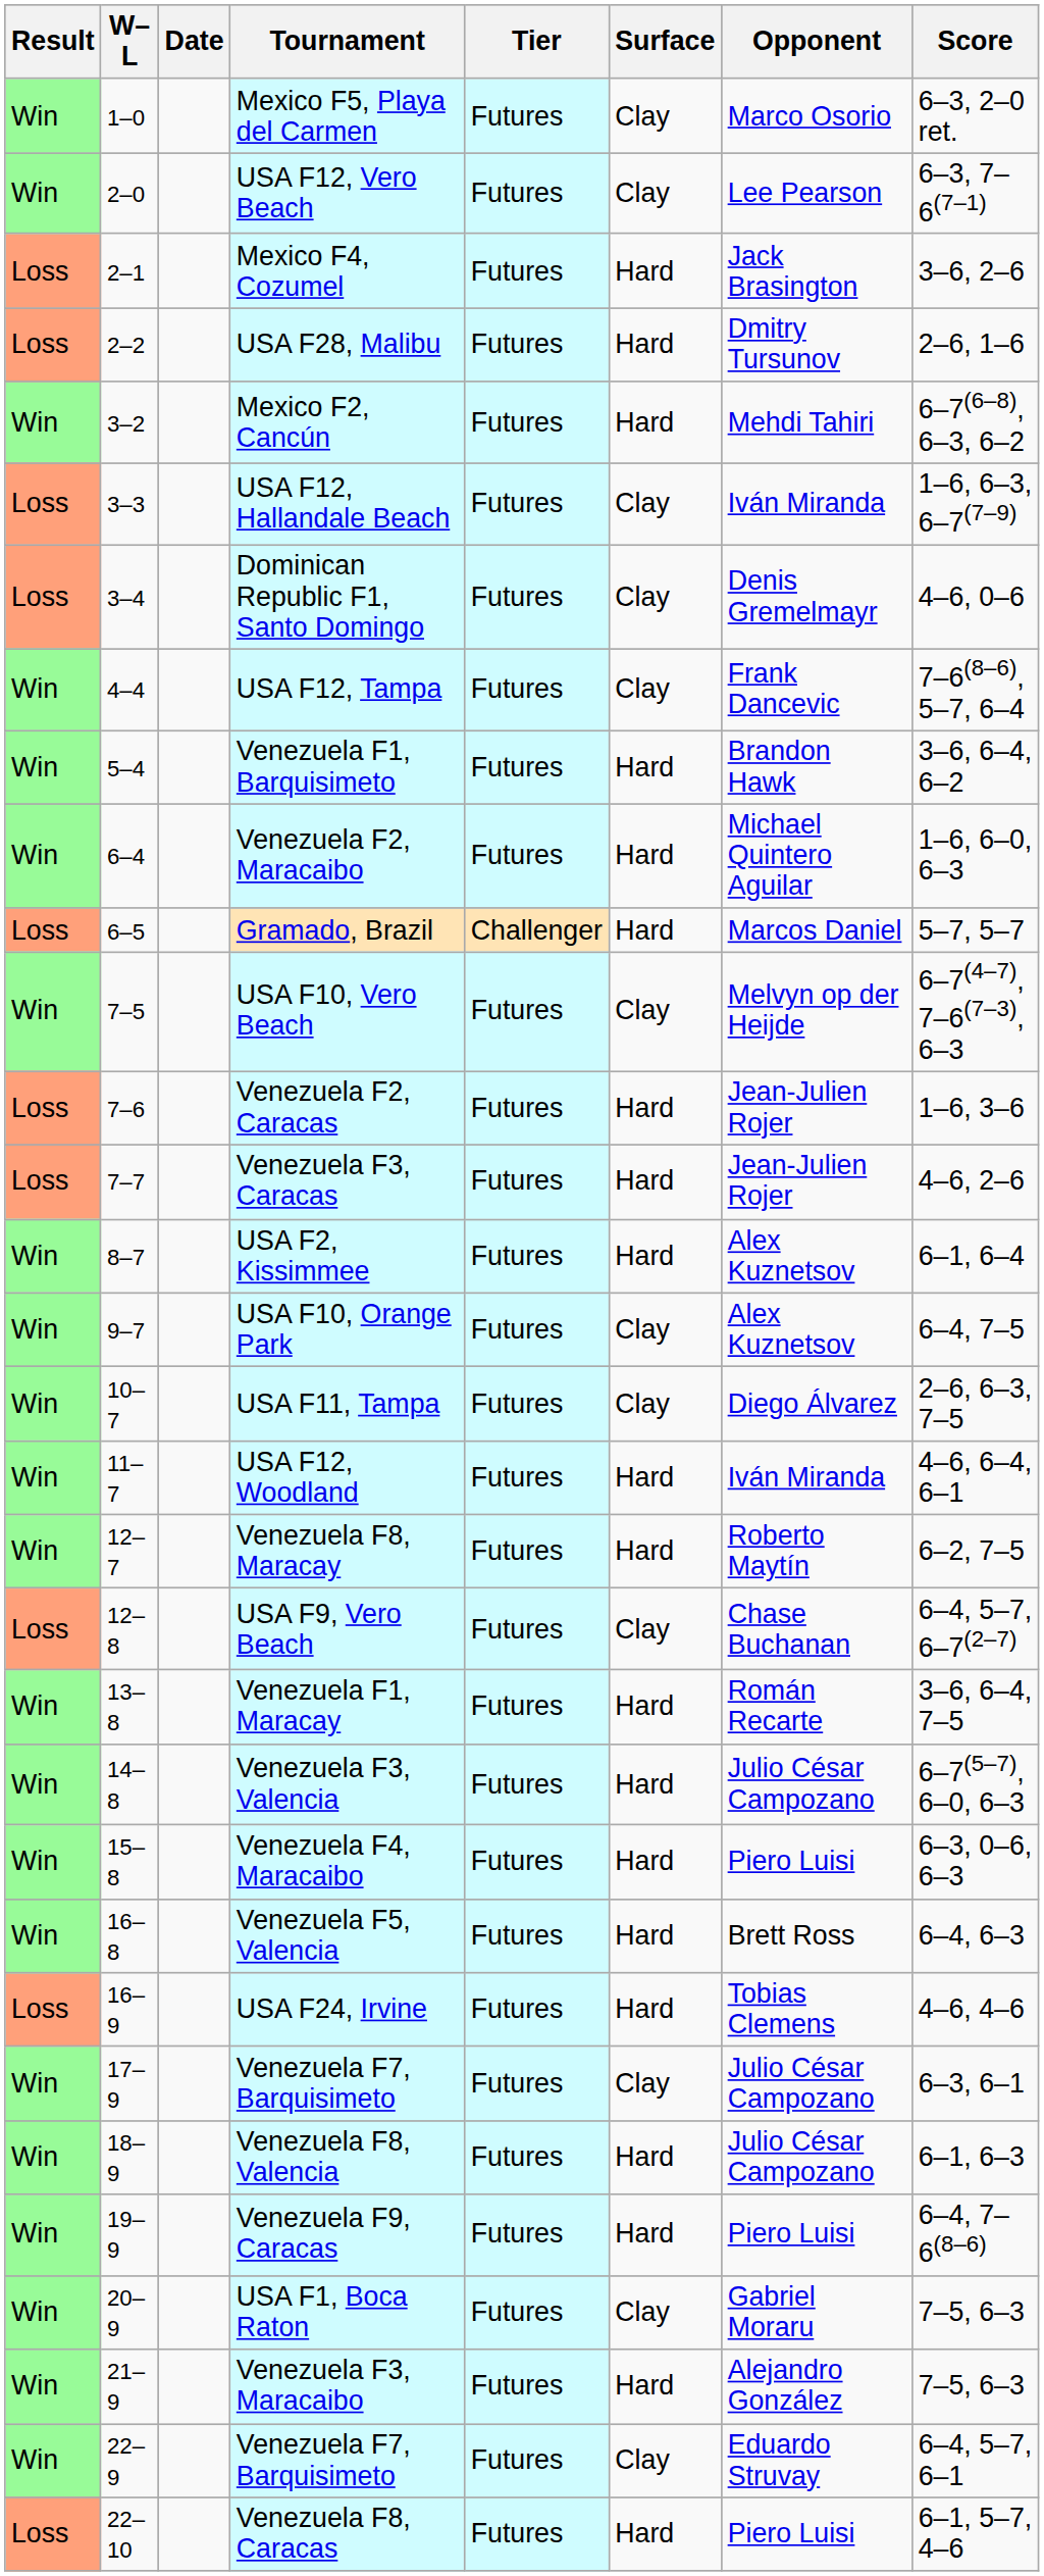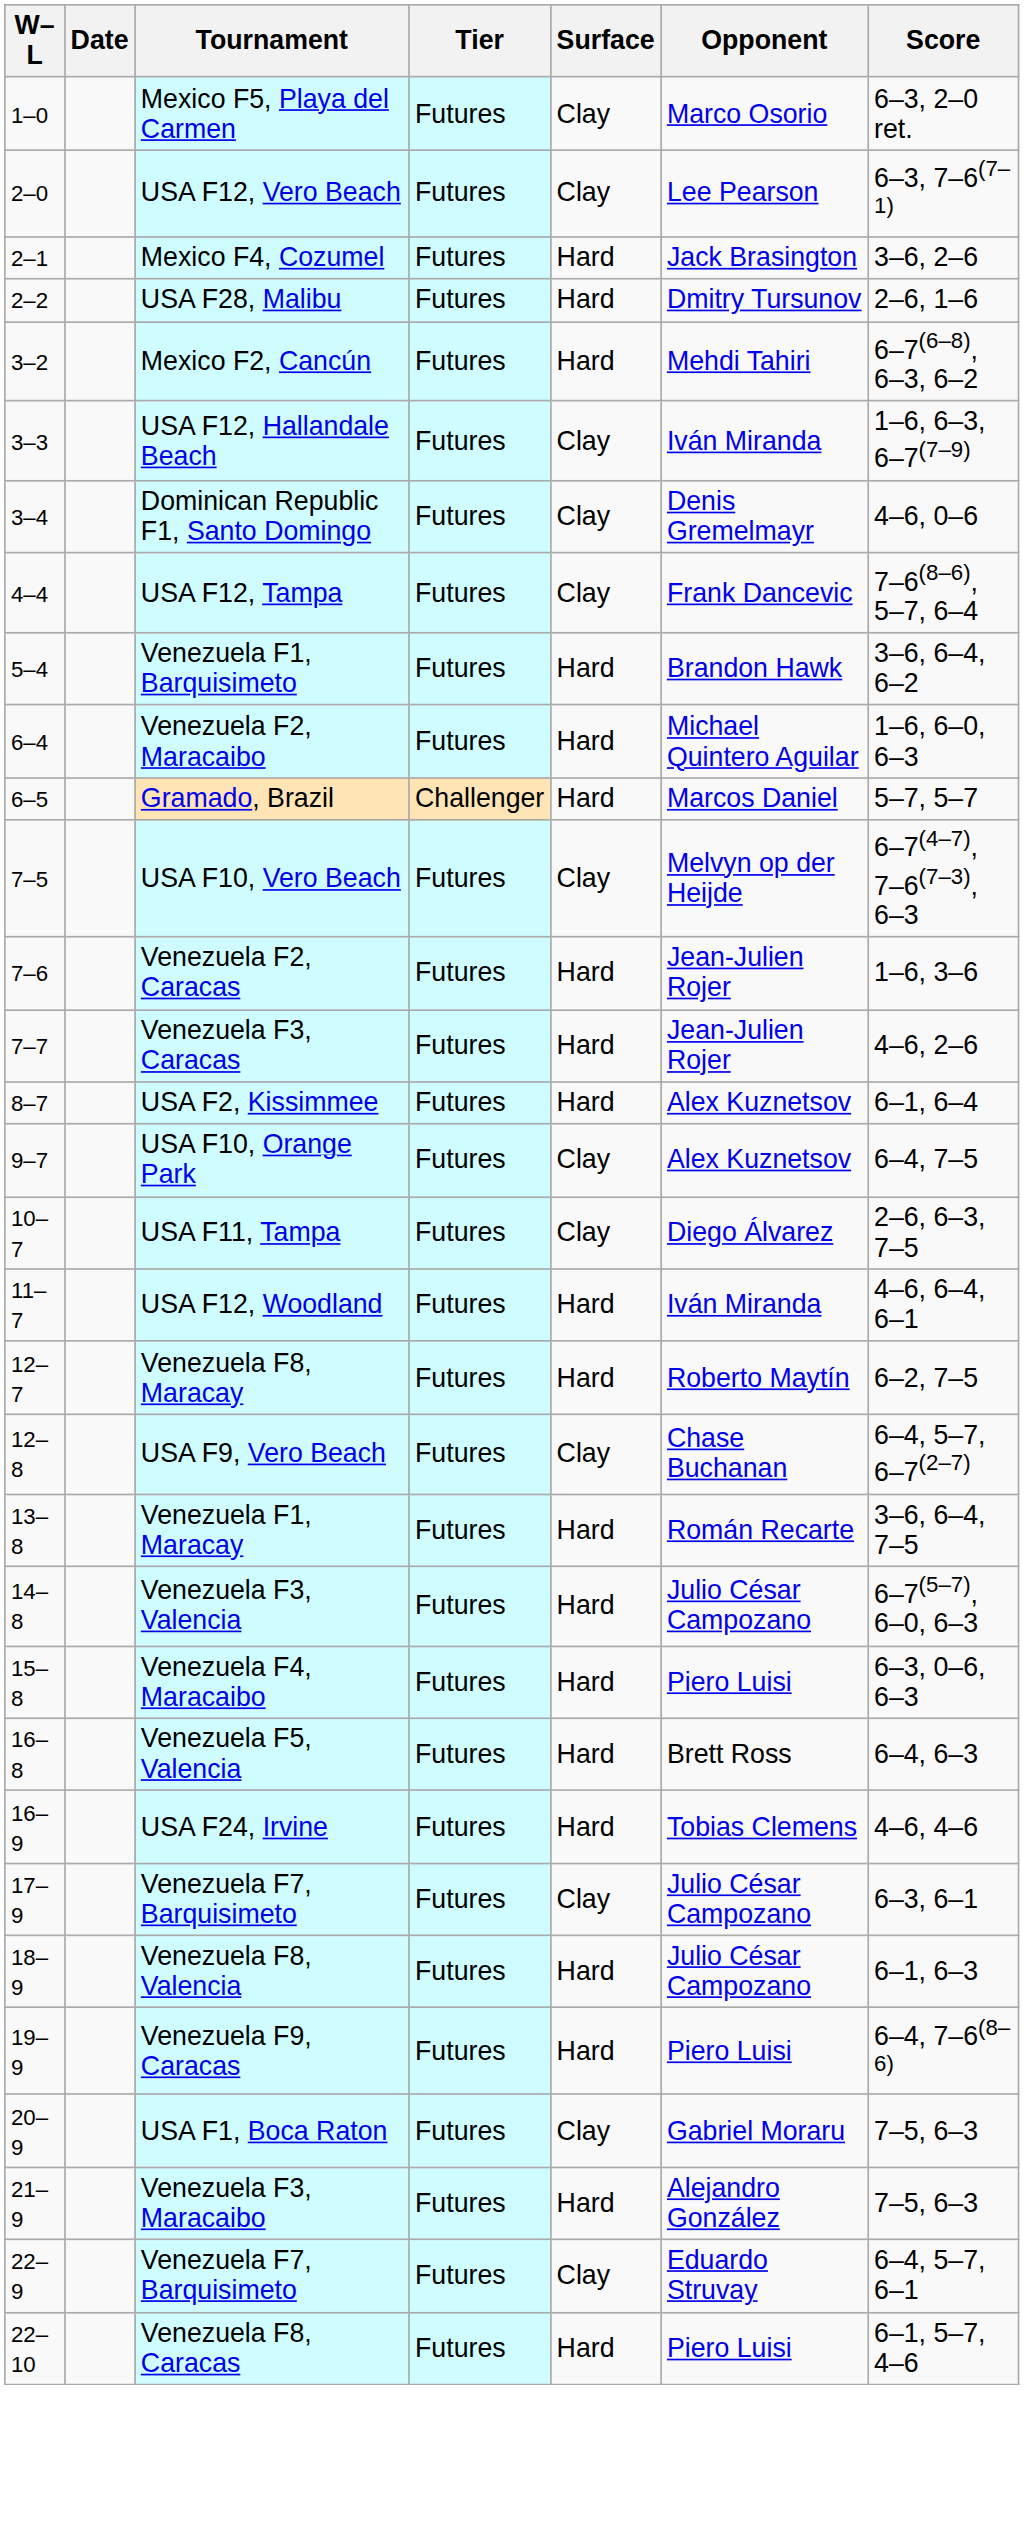 <table class="sortable wikitable">
 <tr>
-<th>Result</th>
 <th class="unsortable">W–L</th>
 <th>Date</th>
 <th>Tournament</th>
 <th>Tier</th>
 <th>Surface</th>
 <th>Opponent</th>
 <th class="unsortable">Score</th>
 </tr>
 <tr>
-<td style="background:#98fb98;">Win</td>
 <td><small>1–0</small></td>
 <td></td>
 <td style="background:#cffcff;">Mexico F5, <a href='#'>Playa del Carmen</a></td>
 <td style="background:#cffcff;">Futures</td>
 <td>Clay</td>
 <td> <a href='#'>Marco Osorio</a></td>
 <td>6–3, 2–0 ret.</td>
 </tr>
 <tr>
-<td style="background:#98fb98;">Win</td>
 <td><small>2–0</small></td>
 <td></td>
 <td style="background:#cffcff;">USA F12, <a href='#'>Vero Beach</a></td>
 <td style="background:#cffcff;">Futures</td>
 <td>Clay</td>
 <td> <a href='#'>Lee Pearson</a></td>
 <td>6–3, 7–6<sup>(7–1)</sup></td>
 </tr>
 <tr>
-<td style="background:#ffa07a;">Loss</td>
 <td><small>2–1</small></td>
 <td></td>
 <td style="background:#cffcff;">Mexico F4, <a href='#'>Cozumel</a></td>
 <td style="background:#cffcff;">Futures</td>
 <td>Hard</td>
 <td> <a href='#'>Jack Brasington</a></td>
 <td>3–6, 2–6</td>
 </tr>
 <tr>
-<td style="background:#ffa07a;">Loss</td>
 <td><small>2–2</small></td>
 <td></td>
 <td style="background:#cffcff;">USA F28, <a href='#'>Malibu</a></td>
 <td style="background:#cffcff;">Futures</td>
 <td>Hard</td>
 <td> <a href='#'>Dmitry Tursunov</a></td>
 <td>2–6, 1–6</td>
 </tr>
 <tr>
-<td style="background:#98fb98;">Win</td>
 <td><small>3–2</small></td>
 <td></td>
 <td style="background:#cffcff;">Mexico F2, <a href='#'>Cancún</a></td>
 <td style="background:#cffcff;">Futures</td>
 <td>Hard</td>
 <td> <a href='#'>Mehdi Tahiri</a></td>
 <td>6–7<sup>(6–8)</sup>, 6–3, 6–2</td>
 </tr>
 <tr>
-<td style="background:#ffa07a;">Loss</td>
 <td><small>3–3</small></td>
 <td></td>
 <td style="background:#cffcff;">USA F12, <a href='#'>Hallandale Beach</a></td>
 <td style="background:#cffcff;">Futures</td>
 <td>Clay</td>
 <td> <a href='#'>Iván Miranda</a></td>
 <td>1–6, 6–3, 6–7<sup>(7–9)</sup></td>
 </tr>
 <tr>
-<td style="background:#ffa07a;">Loss</td>
 <td><small>3–4</small></td>
 <td></td>
 <td style="background:#cffcff;">Dominican Republic F1, <a href='#'>Santo Domingo</a></td>
 <td style="background:#cffcff;">Futures</td>
 <td>Clay</td>
 <td> <a href='#'>Denis Gremelmayr</a></td>
 <td>4–6, 0–6</td>
 </tr>
 <tr>
-<td style="background:#98fb98;">Win</td>
 <td><small>4–4</small></td>
 <td></td>
 <td style="background:#cffcff;">USA F12, <a href='#'>Tampa</a></td>
 <td style="background:#cffcff;">Futures</td>
 <td>Clay</td>
 <td> <a href='#'>Frank Dancevic</a></td>
 <td>7–6<sup>(8–6)</sup>, 5–7, 6–4</td>
 </tr>
 <tr>
-<td style="background:#98fb98;">Win</td>
 <td><small>5–4</small></td>
 <td></td>
 <td style="background:#cffcff;">Venezuela F1, <a href='#'>Barquisimeto</a></td>
 <td style="background:#cffcff;">Futures</td>
 <td>Hard</td>
 <td> <a href='#'>Brandon Hawk</a></td>
 <td>3–6, 6–4, 6–2</td>
 </tr>
 <tr>
-<td style="background:#98fb98;">Win</td>
 <td><small>6–4</small></td>
 <td></td>
 <td style="background:#cffcff;">Venezuela F2, <a href='#'>Maracaibo</a></td>
 <td style="background:#cffcff;">Futures</td>
 <td>Hard</td>
 <td> <a href='#'>Michael Quintero Aguilar</a></td>
 <td>1–6, 6–0, 6–3</td>
 </tr>
 <tr>
-<td style="background:#ffa07a;">Loss</td>
 <td><small>6–5</small></td>
 <td></td>
 <td style="background:moccasin;"><a href='#'>Gramado</a>, Brazil</td>
 <td style="background:moccasin;">Challenger</td>
 <td>Hard</td>
 <td> <a href='#'>Marcos Daniel</a></td>
 <td>5–7, 5–7</td>
 </tr>
 <tr>
-<td style="background:#98fb98;">Win</td>
 <td><small>7–5</small></td>
 <td></td>
 <td style="background:#cffcff;">USA F10, <a href='#'>Vero Beach</a></td>
 <td style="background:#cffcff;">Futures</td>
 <td>Clay</td>
 <td> <a href='#'>Melvyn op der Heijde</a></td>
 <td>6–7<sup>(4–7)</sup>, 7–6<sup>(7–3)</sup>, 6–3</td>
 </tr>
 <tr>
-<td style="background:#ffa07a;">Loss</td>
 <td><small>7–6</small></td>
 <td></td>
 <td style="background:#cffcff;">Venezuela F2, <a href='#'>Caracas</a></td>
 <td style="background:#cffcff;">Futures</td>
 <td>Hard</td>
 <td> <a href='#'>Jean-Julien Rojer</a></td>
 <td>1–6, 3–6</td>
 </tr>
 <tr>
-<td style="background:#ffa07a;">Loss</td>
 <td><small>7–7</small></td>
 <td></td>
 <td style="background:#cffcff;">Venezuela F3, <a href='#'>Caracas</a></td>
 <td style="background:#cffcff;">Futures</td>
 <td>Hard</td>
 <td> <a href='#'>Jean-Julien Rojer</a></td>
 <td>4–6, 2–6</td>
 </tr>
 <tr>
-<td style="background:#98fb98;">Win</td>
 <td><small>8–7</small></td>
 <td></td>
 <td style="background:#cffcff;">USA F2, <a href='#'>Kissimmee</a></td>
 <td style="background:#cffcff;">Futures</td>
 <td>Hard</td>
 <td> <a href='#'>Alex Kuznetsov</a></td>
 <td>6–1, 6–4</td>
 </tr>
 <tr>
-<td style="background:#98fb98;">Win</td>
 <td><small>9–7</small></td>
 <td></td>
 <td style="background:#cffcff;">USA F10, <a href='#'>Orange Park</a></td>
 <td style="background:#cffcff;">Futures</td>
 <td>Clay</td>
 <td> <a href='#'>Alex Kuznetsov</a></td>
 <td>6–4, 7–5</td>
 </tr>
 <tr>
-<td style="background:#98fb98;">Win</td>
 <td><small>10–7</small></td>
 <td></td>
 <td style="background:#cffcff;">USA F11, <a href='#'>Tampa</a></td>
 <td style="background:#cffcff;">Futures</td>
 <td>Clay</td>
 <td> <a href='#'>Diego Álvarez</a></td>
 <td>2–6, 6–3, 7–5</td>
 </tr>
 <tr>
-<td style="background:#98fb98;">Win</td>
 <td><small>11–7</small></td>
 <td></td>
 <td style="background:#cffcff;">USA F12, <a href='#'>Woodland</a></td>
 <td style="background:#cffcff;">Futures</td>
 <td>Hard</td>
 <td> <a href='#'>Iván Miranda</a></td>
 <td>4–6, 6–4, 6–1</td>
 </tr>
 <tr>
-<td style="background:#98fb98;">Win</td>
 <td><small>12–7</small></td>
 <td></td>
 <td style="background:#cffcff;">Venezuela F8, <a href='#'>Maracay</a></td>
 <td style="background:#cffcff;">Futures</td>
 <td>Hard</td>
 <td> <a href='#'>Roberto Maytín</a></td>
 <td>6–2, 7–5</td>
 </tr>
 <tr>
-<td style="background:#ffa07a;">Loss</td>
 <td><small>12–8</small></td>
 <td></td>
 <td style="background:#cffcff;">USA F9, <a href='#'>Vero Beach</a></td>
 <td style="background:#cffcff;">Futures</td>
 <td>Clay</td>
 <td> <a href='#'>Chase Buchanan</a></td>
 <td>6–4, 5–7, 6–7<sup>(2–7)</sup></td>
 </tr>
 <tr>
-<td style="background:#98fb98;">Win</td>
 <td><small>13–8</small></td>
 <td></td>
 <td style="background:#cffcff;">Venezuela F1, <a href='#'>Maracay</a></td>
 <td style="background:#cffcff;">Futures</td>
 <td>Hard</td>
 <td> <a href='#'>Román Recarte</a></td>
 <td>3–6, 6–4, 7–5</td>
 </tr>
 <tr>
-<td style="background:#98fb98;">Win</td>
 <td><small>14–8</small></td>
 <td></td>
 <td style="background:#cffcff;">Venezuela F3, <a href='#'>Valencia</a></td>
 <td style="background:#cffcff;">Futures</td>
 <td>Hard</td>
 <td> <a href='#'>Julio César Campozano</a></td>
 <td>6–7<sup>(5–7)</sup>, 6–0, 6–3</td>
 </tr>
 <tr>
-<td style="background:#98fb98;">Win</td>
 <td><small>15–8</small></td>
 <td></td>
 <td style="background:#cffcff;">Venezuela F4, <a href='#'>Maracaibo</a></td>
 <td style="background:#cffcff;">Futures</td>
 <td>Hard</td>
 <td> <a href='#'>Piero Luisi</a></td>
 <td>6–3, 0–6, 6–3</td>
 </tr>
 <tr>
-<td style="background:#98fb98;">Win</td>
 <td><small>16–8</small></td>
 <td></td>
 <td style="background:#cffcff;">Venezuela F5, <a href='#'>Valencia</a></td>
 <td style="background:#cffcff;">Futures</td>
 <td>Hard</td>
 <td> Brett Ross</td>
 <td>6–4, 6–3</td>
 </tr>
 <tr>
-<td style="background:#ffa07a;">Loss</td>
 <td><small>16–9</small></td>
 <td></td>
 <td style="background:#cffcff;">USA F24, <a href='#'>Irvine</a></td>
 <td style="background:#cffcff;">Futures</td>
 <td>Hard</td>
 <td> <a href='#'>Tobias Clemens</a></td>
 <td>4–6, 4–6</td>
 </tr>
 <tr>
-<td style="background:#98fb98;">Win</td>
 <td><small>17–9</small></td>
 <td></td>
 <td style="background:#cffcff;">Venezuela F7, <a href='#'>Barquisimeto</a></td>
 <td style="background:#cffcff;">Futures</td>
 <td>Clay</td>
 <td> <a href='#'>Julio César Campozano</a></td>
 <td>6–3, 6–1</td>
 </tr>
 <tr>
-<td style="background:#98fb98;">Win</td>
 <td><small>18–9</small></td>
 <td></td>
 <td style="background:#cffcff;">Venezuela F8, <a href='#'>Valencia</a></td>
 <td style="background:#cffcff;">Futures</td>
 <td>Hard</td>
 <td> <a href='#'>Julio César Campozano</a></td>
 <td>6–1, 6–3</td>
 </tr>
 <tr>
-<td style="background:#98fb98;">Win</td>
 <td><small>19–9</small></td>
 <td></td>
 <td style="background:#cffcff;">Venezuela F9, <a href='#'>Caracas</a></td>
 <td style="background:#cffcff;">Futures</td>
 <td>Hard</td>
 <td> <a href='#'>Piero Luisi</a></td>
 <td>6–4, 7–6<sup>(8–6)</sup></td>
 </tr>
 <tr>
-<td style="background:#98fb98;">Win</td>
 <td><small>20–9</small></td>
 <td></td>
 <td style="background:#cffcff;">USA F1, <a href='#'>Boca Raton</a></td>
 <td style="background:#cffcff;">Futures</td>
 <td>Clay</td>
 <td> <a href='#'>Gabriel Moraru</a></td>
 <td>7–5, 6–3</td>
 </tr>
 <tr>
-<td style="background:#98fb98;">Win</td>
 <td><small>21–9</small></td>
 <td></td>
 <td style="background:#cffcff;">Venezuela F3, <a href='#'>Maracaibo</a></td>
 <td style="background:#cffcff;">Futures</td>
 <td>Hard</td>
 <td> <a href='#'>Alejandro González</a></td>
 <td>7–5, 6–3</td>
 </tr>
 <tr>
-<td style="background:#98fb98;">Win</td>
 <td><small>22–9</small></td>
 <td></td>
 <td style="background:#cffcff;">Venezuela F7, <a href='#'>Barquisimeto</a></td>
 <td style="background:#cffcff;">Futures</td>
 <td>Clay</td>
 <td> <a href='#'>Eduardo Struvay</a></td>
 <td>6–4, 5–7, 6–1</td>
 </tr>
 <tr>
-<td style="background:#ffa07a;">Loss</td>
 <td><small>22–10</small></td>
 <td></td>
 <td style="background:#cffcff;">Venezuela F8, <a href='#'>Caracas</a></td>
 <td style="background:#cffcff;">Futures</td>
 <td>Hard</td>
 <td> <a href='#'>Piero Luisi</a></td>
 <td>6–1, 5–7, 4–6</td>
 </tr>
 </table>
